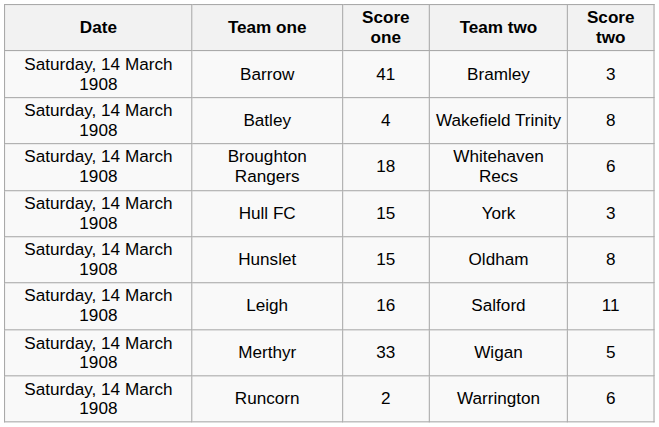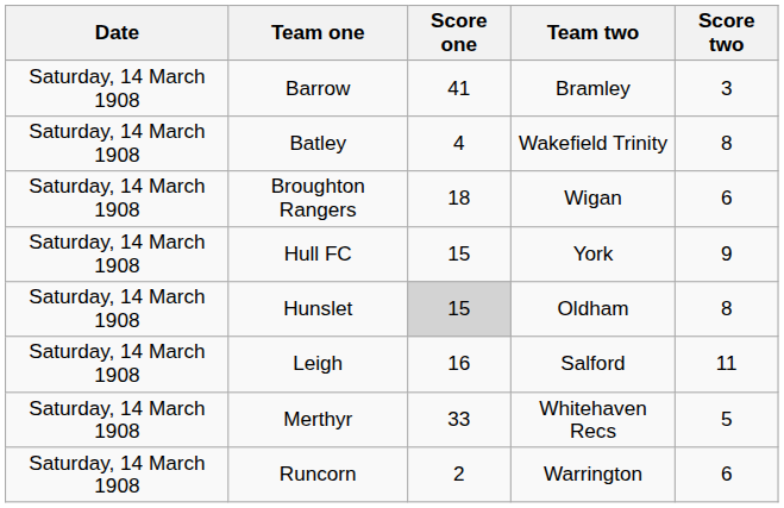 <table class="wikitable" style="text-align: center">
 <tr>
 <th>Date</th>
 <th>Team one</th>
 <th>Score one</th>
 <th>Team two</th>
 <th>Score two</th>
 </tr>
 <tr>
 <td>Saturday, 14 March 1908</td>
 <td>Barrow</td>
 <td>41</td>
 <td>Bramley</td>
 <td>3</td>
 </tr>
 <tr>
 <td>Saturday, 14 March 1908</td>
 <td>Batley</td>
 <td>4</td>
 <td>Wakefield Trinity</td>
 <td>8</td>
 </tr>
 <tr>
 <td>Saturday, 14 March 1908</td>
 <td>Broughton Rangers</td>
 <td>18</td>
-<td>Whitehaven Recs</td>
+<td>Wigan</td>
 <td>6</td>
 </tr>
 <tr>
 <td>Saturday, 14 March 1908</td>
 <td>Hull FC</td>
 <td>15</td>
 <td>York</td>
-<td>3</td>
+<td>9</td>
 </tr>
 <tr>
 <td>Saturday, 14 March 1908</td>
 <td>Hunslet</td>
-<td>15</td>
+<td style="background: lightgrey;">15</td>
 <td>Oldham</td>
 <td>8</td>
 </tr>
 <tr>
 <td>Saturday, 14 March 1908</td>
 <td>Leigh</td>
 <td>16</td>
 <td>Salford</td>
 <td>11</td>
 </tr>
 <tr>
 <td>Saturday, 14 March 1908</td>
 <td>Merthyr</td>
 <td>33</td>
-<td>Wigan</td>
+<td>Whitehaven Recs</td>
 <td>5</td>
 </tr>
 <tr>
 <td>Saturday, 14 March 1908</td>
 <td>Runcorn</td>
 <td>2</td>
 <td>Warrington</td>
 <td>6</td>
 </tr>
 </table>
